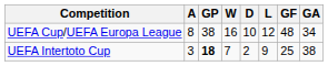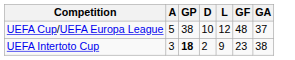 <table class="wikitable">
 <tr>
 <th>Competition</th>
 <th>A</th>
 <th>GP</th>
-<th>W</th>
 <th>D</th>
 <th>L</th>
 <th>GF</th>
 <th>GA</th>
 </tr>
 <tr>
 <td><a href='#'>UEFA Cup</a>/<a href='#'>UEFA Europa League</a></td>
-<td>8</td>
+<td>5</td>
 <td>38</td>
-<td>16</td>
 <td>10</td>
 <td>12</td>
 <td>48</td>
-<td>34</td>
+<td>37</td>
 </tr>
 <tr>
 <td><a href='#'>UEFA Intertoto Cup</a></td>
 <td>3</td>
 <td><strong>18</strong></td>
-<td>7</td>
 <td>2</td>
 <td>9</td>
-<td>25</td>
+<td>23</td>
 <td>38</td>
 </tr>
 </table>
